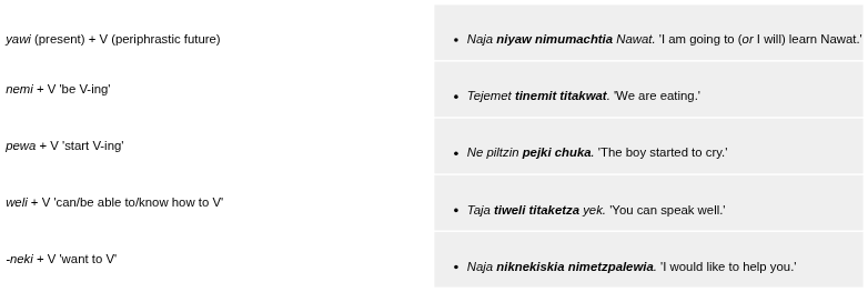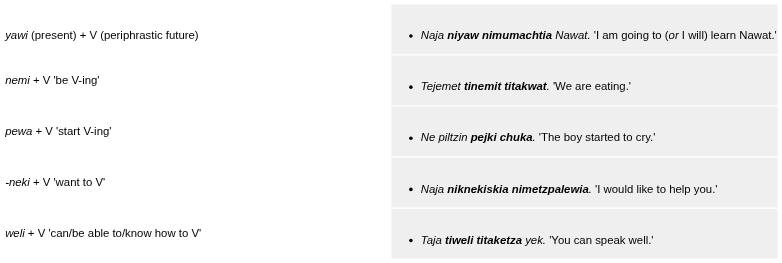 <table>
 <tr>
 <td width="50%"><br><em>yawi</em> (present) + V (periphrastic future)</td>
 <td width="50%"; style="background:#efefef;"><br><ul><li><em>Naja <strong>niyaw nimumachtia</strong> Nawat.</em> 'I am going to (<em>or</em> I will) learn Nawat.'</li></ul></td>
 </tr>
 <tr>
 <td><em>nemi</em> + V 'be V-ing'</td>
 <td style="background:#efefef;"><br><ul><li><em>Tejemet <strong>tinemit titakwat</strong>.</em> 'We are eating.'</li></ul></td>
 </tr>
 <tr>
 <td><em>pewa</em> + V 'start V-ing'</td>
 <td style="background:#efefef;"><br><ul><li><em>Ne piltzin <strong>pejki chuka</strong>.</em> 'The boy started to cry.'</li></ul></td>
 </tr>
 <tr>
+<td><em>-neki</em> + V 'want to V'</td>
+<td style="background:#efefef;"><br><ul><li><em>Naja <strong>niknekiskia nimetzpalewia</strong>.</em> 'I would like to help you.'</li></ul></td>
+</tr>
+<tr>
 <td><em>weli</em> + V 'can/be able to/know how to V'</td>
 <td style="background:#efefef;"><br><ul><li><em>Taja <strong>tiweli titaketza</strong> yek.</em> 'You can speak well.'</li></ul></td>
 </tr>
-<tr>
-<td><em>-neki</em> + V 'want to V'</td>
-<td style="background:#efefef;"><br><ul><li><em>Naja <strong>niknekiskia nimetzpalewia</strong>.</em> 'I would like to help you.'</li></ul></td>
-</tr>
 </table>
